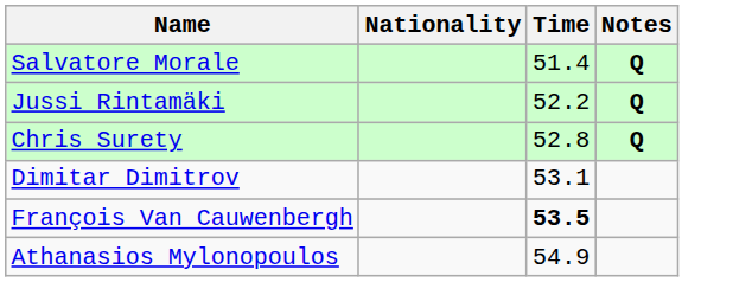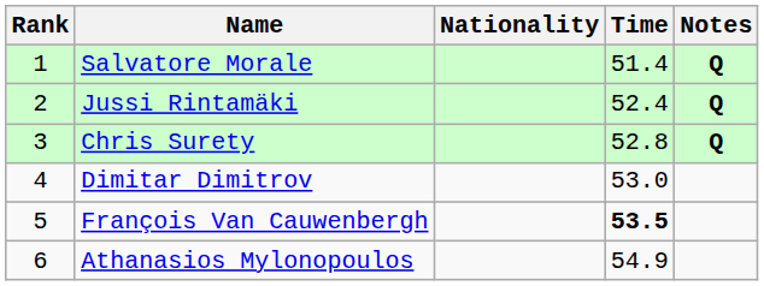 <table class="wikitable sortable" style="text-align:center">
 <tr>
+<th>Rank</th>
 <th>Name</th>
 <th>Nationality</th>
 <th>Time</th>
 <th>Notes</th>
 </tr>
 <tr bgcolor=ccffcc>
+<td>1</td>
 <td align=left><a href='#'>Salvatore Morale</a></td>
 <td align=left></td>
 <td>51.4</td>
 <td><strong>Q</strong></td>
 </tr>
 <tr bgcolor=ccffcc>
+<td>2</td>
 <td align=left><a href='#'>Jussi Rintamäki</a></td>
 <td align=left></td>
-<td>52.2</td>
+<td>52.4</td>
 <td><strong>Q</strong></td>
 </tr>
 <tr bgcolor=ccffcc>
+<td>3</td>
 <td align=left><a href='#'>Chris Surety</a></td>
 <td align=left></td>
 <td>52.8</td>
 <td><strong>Q</strong></td>
 </tr>
 <tr>
+<td>4</td>
 <td align=left><a href='#'>Dimitar Dimitrov</a></td>
 <td align=left></td>
-<td>53.1</td>
+<td>53.0</td>
 <td></td>
 </tr>
 <tr>
+<td>5</td>
 <td align=left><a href='#'>François Van Cauwenbergh</a></td>
 <td align=left></td>
 <td><strong>53.5</strong></td>
 <td></td>
 </tr>
 <tr>
+<td>6</td>
 <td align=left><a href='#'>Athanasios Mylonopoulos</a></td>
 <td align=left></td>
 <td>54.9</td>
 <td></td>
 </tr>
 </table>
